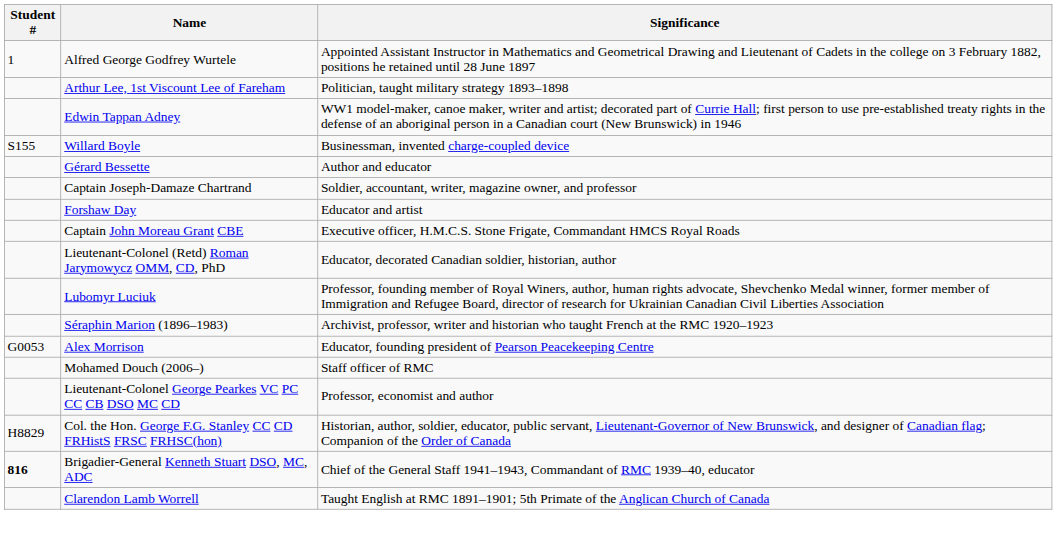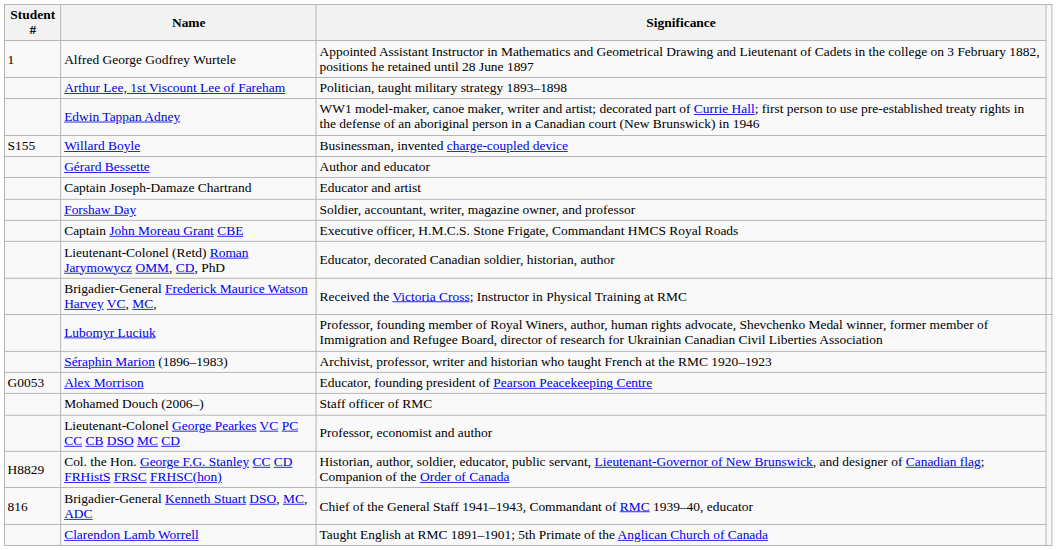 <table class="wikitable">
 <tr>
 <th>Student #</th>
 <th>Name</th>
 <th>Significance</th>
 </tr>
 <tr>
 <td>1</td>
 <td>Alfred George Godfrey Wurtele</td>
 <td>Appointed Assistant Instructor in Mathematics and Geometrical Drawing and Lieutenant of Cadets in the college on 3 February 1882, positions he retained until 28 June 1897</td>
 </tr>
 <tr>
 <td></td>
 <td><a href='#'>Arthur Lee, 1st Viscount Lee of Fareham</a></td>
 <td>Politician, taught military strategy 1893–1898</td>
 </tr>
 <tr>
 <td></td>
 <td><a href='#'>Edwin Tappan Adney</a></td>
 <td>WW1 model-maker, canoe maker, writer and artist; decorated part of <a href='#'>Currie Hall</a>; first person to use pre-established treaty rights in the defense of an aboriginal person in a Canadian court (New Brunswick) in 1946</td>
 </tr>
 <tr>
 <td>S155</td>
 <td><a href='#'>Willard Boyle</a></td>
 <td>Businessman, invented <a href='#'>charge-coupled device</a></td>
 </tr>
 <tr>
 <td></td>
 <td><a href='#'>Gérard Bessette</a></td>
 <td>Author and educator</td>
 </tr>
 <tr>
 <td></td>
 <td>Captain Joseph-Damaze Chartrand</td>
-<td>Soldier, accountant, writer, magazine owner, and professor</td>
+<td>Educator and artist</td>
 </tr>
 <tr>
 <td></td>
 <td><a href='#'>Forshaw Day</a></td>
-<td>Educator and artist</td>
+<td>Soldier, accountant, writer, magazine owner, and professor</td>
 </tr>
 <tr>
 <td></td>
 <td>Captain <a href='#'>John Moreau Grant</a> <a href='#'>CBE</a></td>
 <td>Executive officer, H.M.C.S. Stone Frigate, Commandant HMCS Royal Roads</td>
 </tr>
 <tr>
 <td></td>
 <td>Lieutenant-Colonel (Retd) <a href='#'>Roman Jarymowycz</a> <a href='#'>OMM</a>, <a href='#'>CD</a>, PhD</td>
 <td>Educator, decorated Canadian soldier, historian, author</td>
+</tr>
+<tr>
+<td></td>
+<td>Brigadier-General <a href='#'>Frederick Maurice Watson Harvey</a> <a href='#'>VC</a>, <a href='#'>MC</a>,</td>
+<td>Received the <a href='#'>Victoria Cross</a>; Instructor in Physical Training at RMC</td>
+<td></td>
 </tr>
 <tr>
 <td></td>
 <td><a href='#'>Lubomyr Luciuk</a></td>
 <td>Professor, founding member of Royal Winers, author, human rights advocate, Shevchenko Medal winner, former member of Immigration and Refugee Board, director of research for Ukrainian Canadian Civil Liberties Association</td>
 </tr>
 <tr>
 <td></td>
 <td><a href='#'>Séraphin Marion</a> (1896–1983)</td>
 <td>Archivist, professor, writer and historian who taught French at the RMC 1920–1923</td>
 </tr>
 <tr>
 <td>G0053</td>
 <td><a href='#'>Alex Morrison</a></td>
 <td>Educator, founding president of <a href='#'>Pearson Peacekeeping Centre</a></td>
 </tr>
 <tr>
 <td></td>
 <td>Mohamed Douch (2006–)</td>
 <td>Staff officer of RMC</td>
 </tr>
 <tr>
 <td></td>
 <td>Lieutenant-Colonel <a href='#'>George Pearkes</a> <a href='#'>VC</a> <a href='#'>PC</a> <a href='#'>CC</a> <a href='#'>CB</a> <a href='#'>DSO</a> <a href='#'>MC</a> <a href='#'>CD</a></td>
 <td>Professor, economist and author</td>
 </tr>
 <tr>
 <td>H8829</td>
 <td>Col. the Hon. <a href='#'>George F.G. Stanley</a> <a href='#'>CC</a> <a href='#'>CD</a> <a href='#'>FRHistS</a> <a href='#'>FRSC</a> <a href='#'>FRHSC(hon)</a></td>
 <td>Historian, author, soldier, educator, public servant, <a href='#'>Lieutenant-Governor of New Brunswick</a>, and designer of <a href='#'>Canadian flag</a>; Companion of the <a href='#'>Order of Canada</a></td>
 </tr>
 <tr>
-<td><strong>816</strong></td>
+<td>816</td>
 <td>Brigadier-General <a href='#'>Kenneth Stuart</a> <a href='#'>DSO</a>, <a href='#'>MC</a>, <a href='#'>ADC</a></td>
 <td>Chief of the General Staff 1941–1943, Commandant of <a href='#'>RMC</a> 1939–40, educator</td>
 </tr>
 <tr>
 <td></td>
 <td><a href='#'>Clarendon Lamb Worrell</a></td>
 <td>Taught English at RMC 1891–1901; 5th Primate of the <a href='#'>Anglican Church of Canada</a></td>
 </tr>
 </table>
